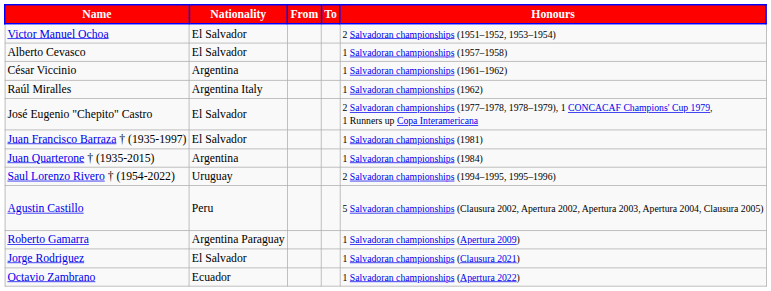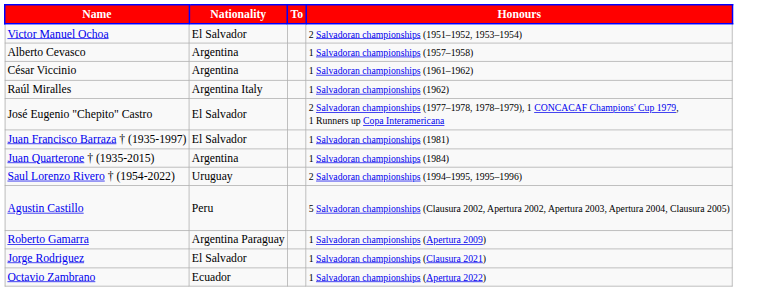 <table class="wikitable" style="text-align: left">
 <tr>
 <th style="background:#FF0000; color:#FFF; border:2px solid #0000FF;">Name</th>
 <th ! style="background:#FF0000; color:#FFF; border:2px solid #0000FF;">Nationality</th>
-<th ! style="background:#FF0000; color:#FFF; border:2px solid #0000FF;">From</th>
 <th style="background:#FF0000; color:#FFF; border:2px solid #0000FF;">To</th>
 <th style="background:#FF0000; color:#FFF; border:2px solid #0000FF;">Honours</th>
 </tr>
 <tr>
 <td align=left><a href='#'>Victor Manuel Ochoa</a></td>
 <td> El Salvador</td>
 <td align=left><br></td>
-<td align=left><br></td>
 <td align=left><small>2 <a href='#'>Salvadoran championships</a> (1951–1952, 1953–1954)</small></td>
 </tr>
 <tr>
 <td align=left>Alberto Cevasco</td>
-<td> El Salvador</td>
-<td align=left></td>
+<td> Argentina</td>
 <td align=left></td>
 <td align=left><small>1 <a href='#'>Salvadoran championships</a> (1957–1958)</small></td>
 </tr>
 <tr>
 <td align=left>César Viccinio</td>
 <td> Argentina</td>
 <td align=left></td>
-<td align=left></td>
 <td align=left><small>1 <a href='#'>Salvadoran championships</a> (1961–1962)</small></td>
 </tr>
 <tr>
 <td align=left>Raúl Miralles</td>
 <td> Argentina  Italy</td>
-<td align=left><br></td>
 <td align=left><br></td>
 <td align=left><small>1 <a href='#'>Salvadoran championships</a> (1962)</small></td>
 </tr>
 <tr>
 <td align=left>José Eugenio "Chepito" Castro</td>
 <td> El Salvador</td>
 <td align=left></td>
-<td align=left></td>
 <td align=left><small>2 <a href='#'>Salvadoran championships</a> (1977–1978, 1978–1979), 1 <a href='#'>CONCACAF Champions' Cup 1979</a>,<br>1 Runners up <a href='#'>Copa Interamericana</a></small></td>
 </tr>
 <tr>
 <td align=left><a href='#'>Juan Francisco Barraza</a> † (1935-1997)</td>
 <td> El Salvador</td>
-<td align=left></td>
 <td align=left></td>
 <td align=left><small>1 <a href='#'>Salvadoran championships</a> (1981)</small></td>
 </tr>
 <tr>
 <td align=left><a href='#'>Juan Quarterone</a> † (1935-2015)</td>
 <td> Argentina</td>
 <td align=left></td>
-<td align=left></td>
 <td align=left><small>1 <a href='#'>Salvadoran championships</a> (1984)</small></td>
 </tr>
 <tr>
 <td align=left><a href='#'>Saul Lorenzo Rivero</a> † (1954-2022)</td>
 <td> Uruguay</td>
-<td align=left></td>
 <td align=left></td>
 <td align=left><small>2 <a href='#'>Salvadoran championships</a> (1994–1995, 1995–1996)</small></td>
 </tr>
 <tr>
 <td align=left><a href='#'>Agustin Castillo</a></td>
 <td> Peru</td>
 <td align=left><br><br><br></td>
-<td align=left><br><br><br></td>
 <td align=left><small>5 <a href='#'>Salvadoran championships</a> (Clausura 2002, Apertura 2002, Apertura 2003, Apertura 2004, Clausura 2005)</small></td>
 </tr>
 <tr>
 <td align=left><a href='#'>Roberto Gamarra</a></td>
 <td> Argentina  Paraguay</td>
-<td align=left></td>
 <td align=left></td>
 <td align=left><small>1 <a href='#'>Salvadoran championships</a> (<a href='#'>Apertura 2009</a>)</small></td>
 </tr>
 <tr>
 <td align=left><a href='#'>Jorge Rodriguez</a></td>
 <td> El Salvador</td>
 <td align=left></td>
-<td align=left></td>
 <td align=left><small>1 <a href='#'>Salvadoran championships</a> (<a href='#'>Clausura 2021</a>)</small></td>
 </tr>
 <tr>
 <td align=left><a href='#'>Octavio Zambrano</a></td>
 <td> Ecuador</td>
 <td align=left></td>
-<td align=left></td>
 <td align=left><small>1 <a href='#'>Salvadoran championships</a> (<a href='#'>Apertura 2022</a>)</small></td>
 </tr>
 </table>
